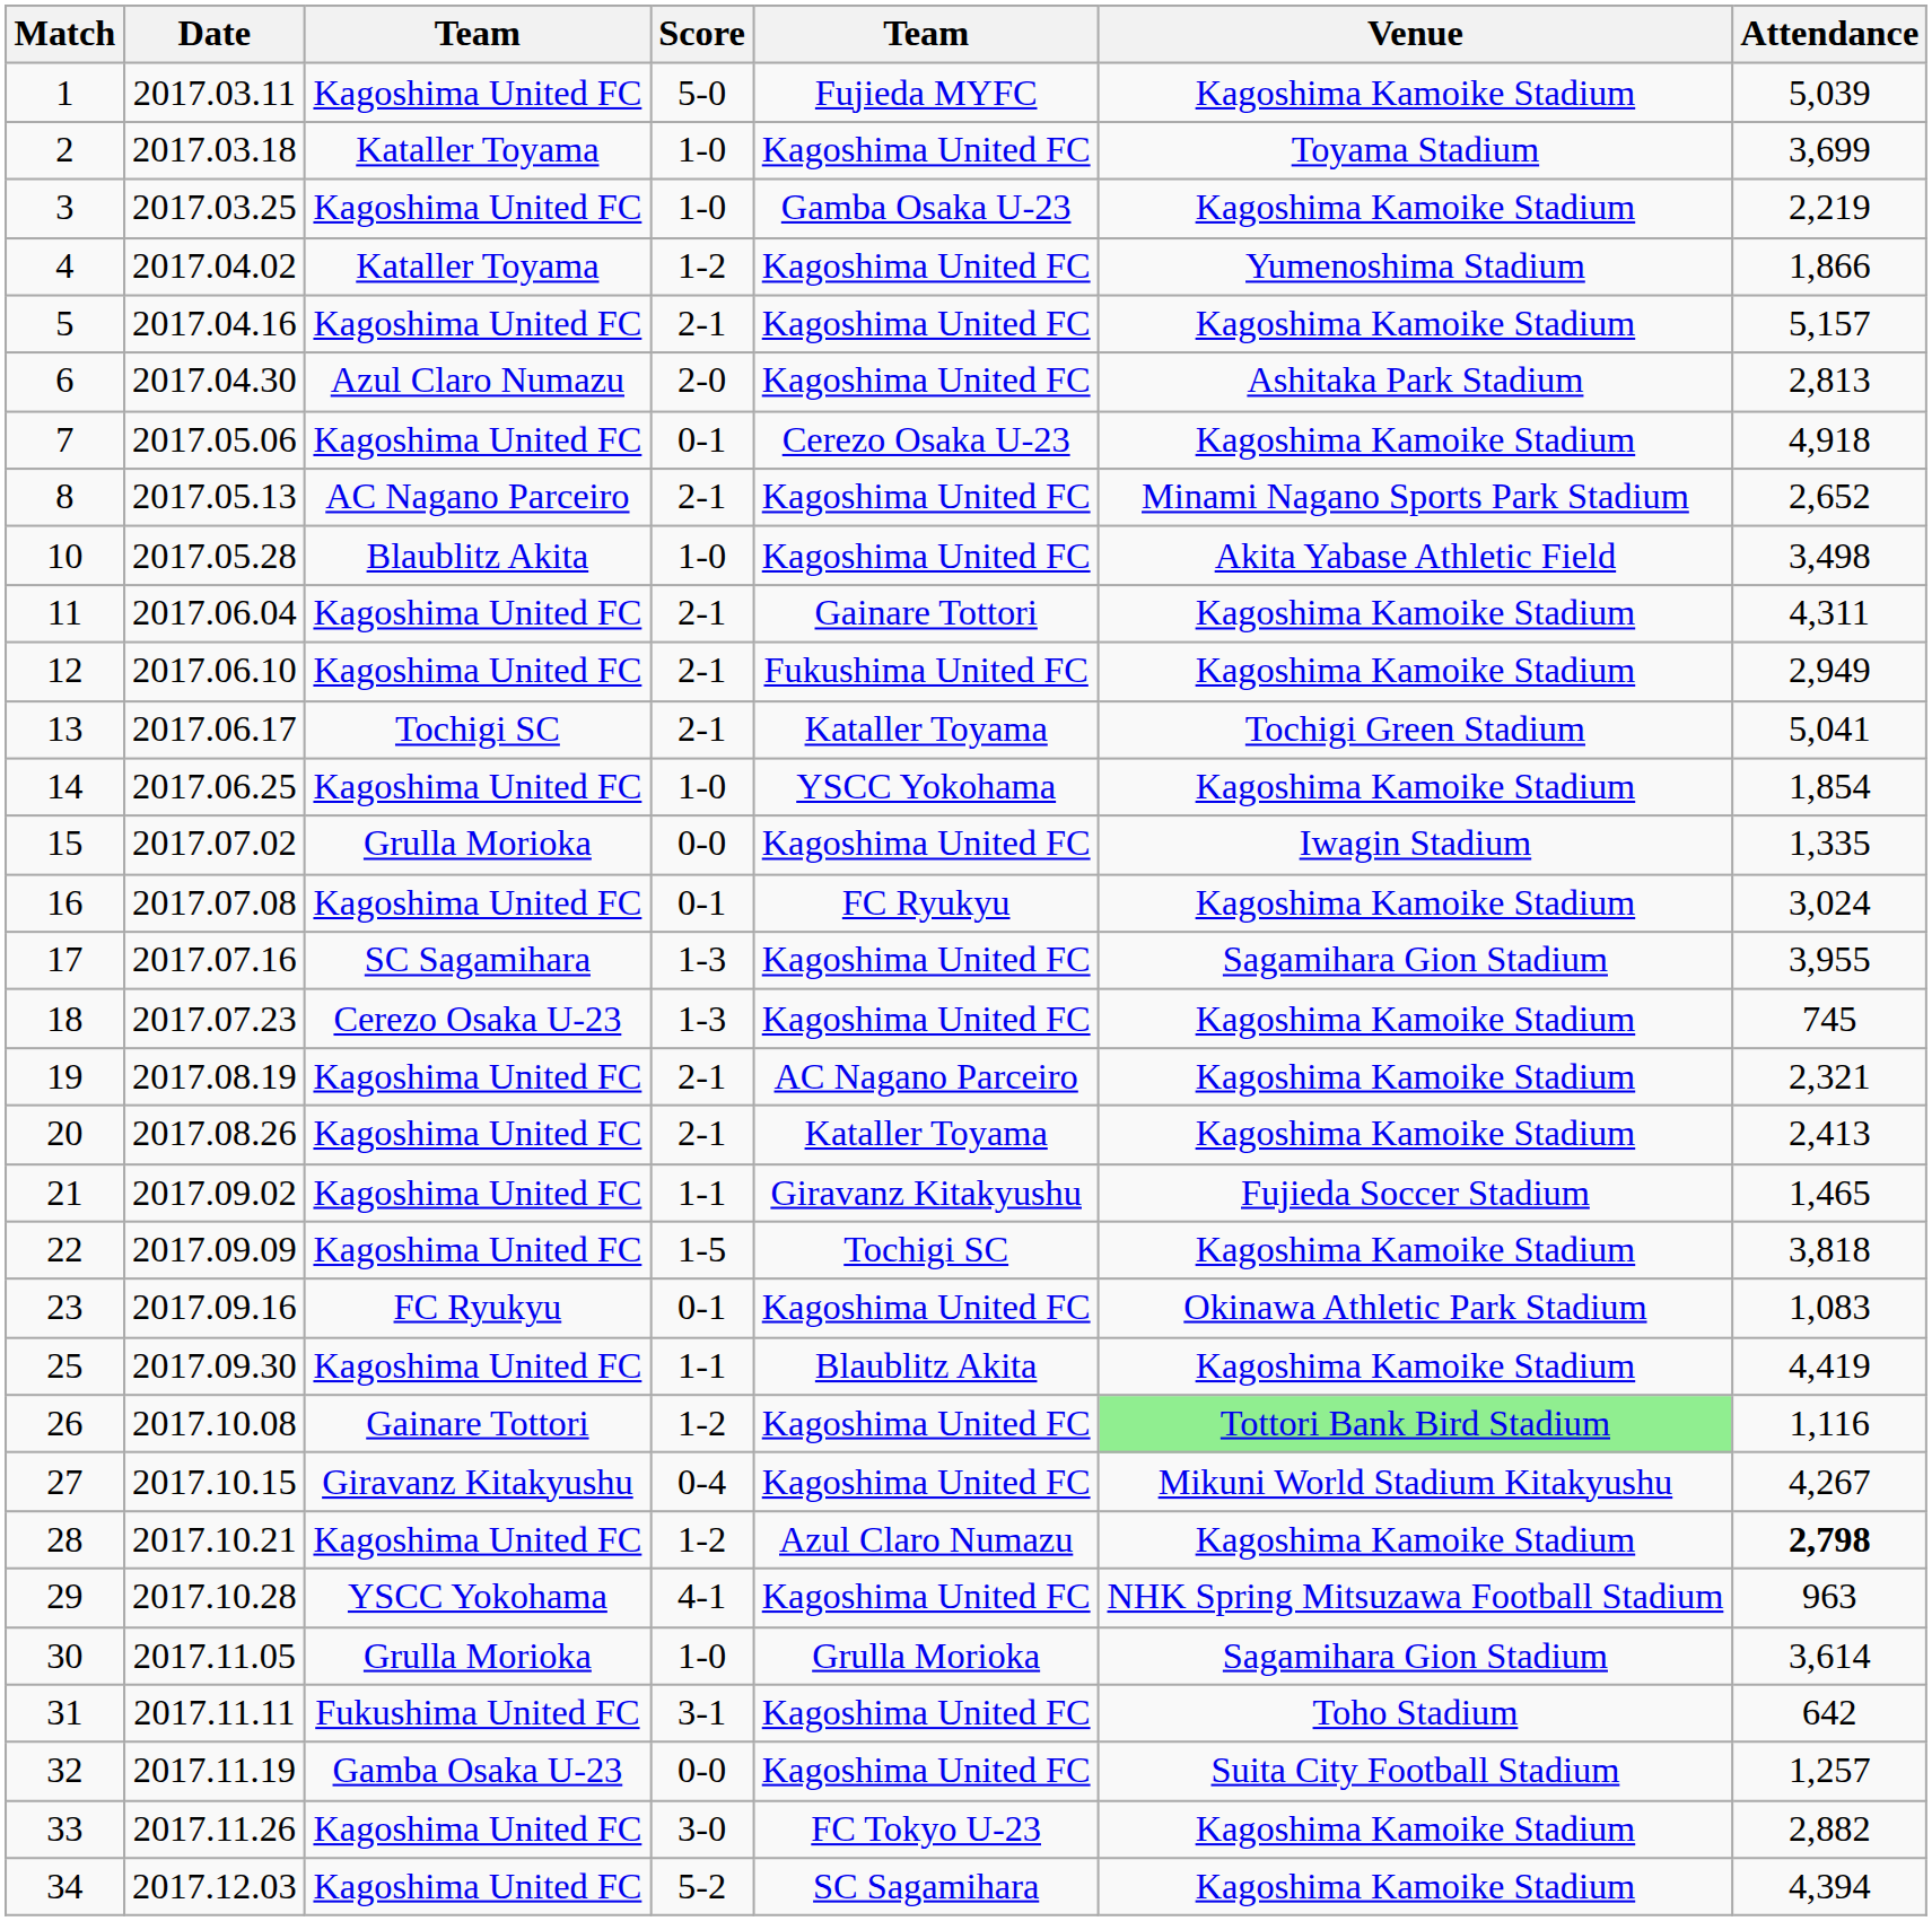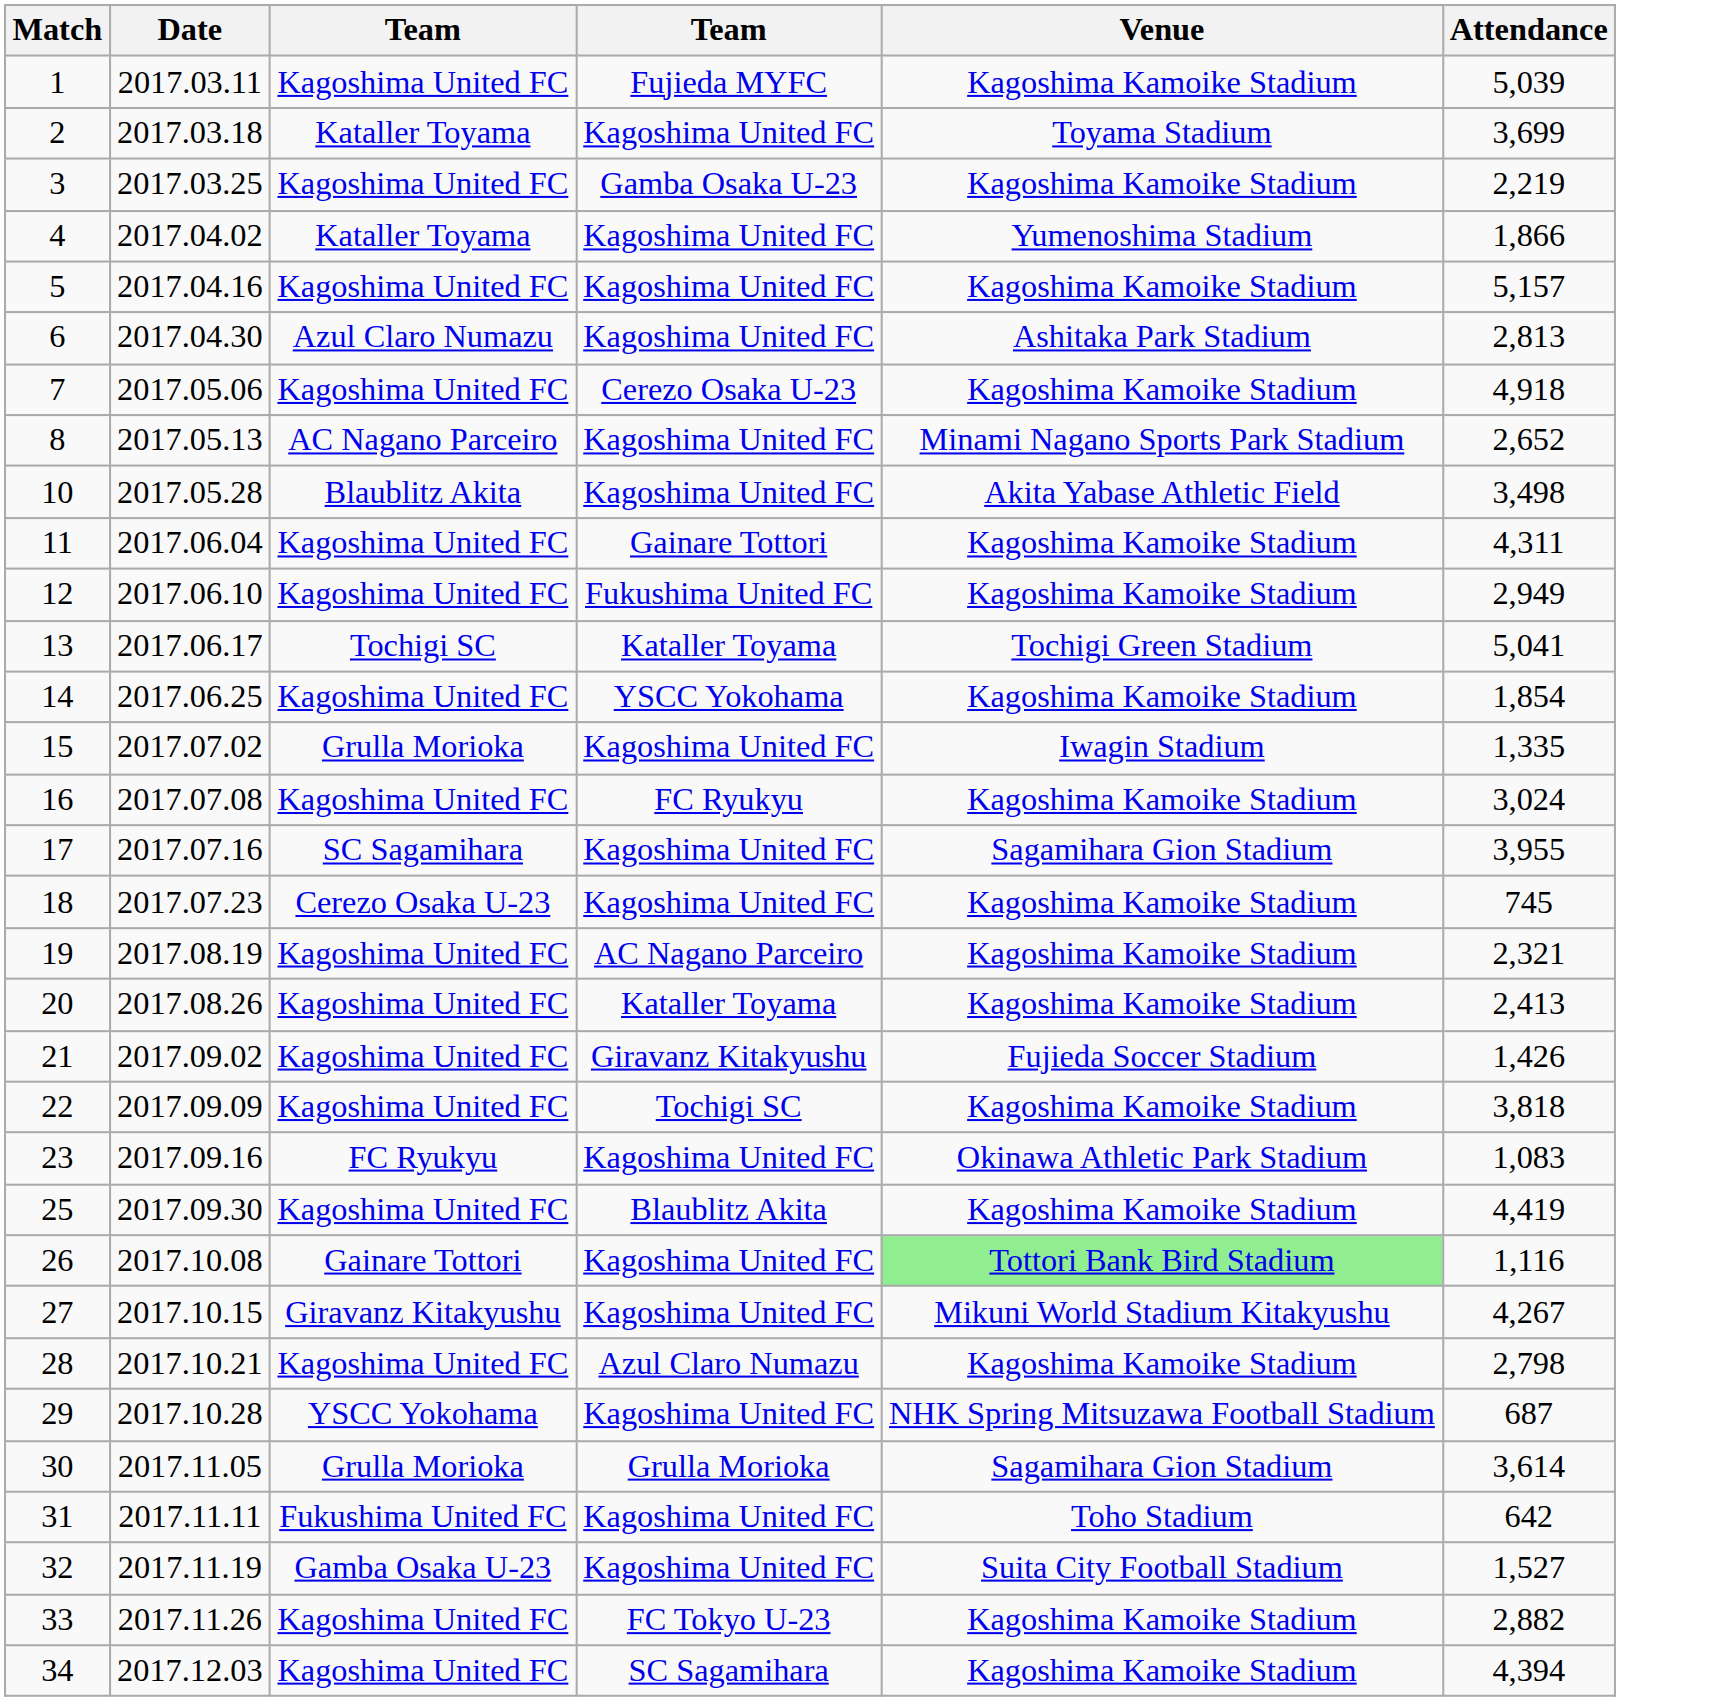 <table class="wikitable" style="text-align:center;">
 <tr>
 <th>Match</th>
 <th>Date</th>
 <th>Team</th>
-<th>Score</th>
 <th>Team</th>
 <th>Venue</th>
 <th>Attendance</th>
 </tr>
 <tr>
 <td>1</td>
 <td>2017.03.11</td>
 <td><a href='#'>Kagoshima United FC</a></td>
-<td>5-0</td>
 <td><a href='#'>Fujieda MYFC</a></td>
 <td><a href='#'>Kagoshima Kamoike Stadium</a></td>
 <td>5,039</td>
 </tr>
 <tr>
 <td>2</td>
 <td>2017.03.18</td>
 <td><a href='#'>Kataller Toyama</a></td>
-<td>1-0</td>
 <td><a href='#'>Kagoshima United FC</a></td>
 <td><a href='#'>Toyama Stadium</a></td>
 <td>3,699</td>
 </tr>
 <tr>
 <td>3</td>
 <td>2017.03.25</td>
 <td><a href='#'>Kagoshima United FC</a></td>
-<td>1-0</td>
 <td><a href='#'>Gamba Osaka U-23</a></td>
 <td><a href='#'>Kagoshima Kamoike Stadium</a></td>
 <td>2,219</td>
 </tr>
 <tr>
 <td>4</td>
 <td>2017.04.02</td>
 <td><a href='#'>Kataller Toyama</a></td>
-<td>1-2</td>
 <td><a href='#'>Kagoshima United FC</a></td>
 <td><a href='#'>Yumenoshima Stadium</a></td>
 <td>1,866</td>
 </tr>
 <tr>
 <td>5</td>
 <td>2017.04.16</td>
 <td><a href='#'>Kagoshima United FC</a></td>
-<td>2-1</td>
 <td><a href='#'>Kagoshima United FC</a></td>
 <td><a href='#'>Kagoshima Kamoike Stadium</a></td>
 <td>5,157</td>
 </tr>
 <tr>
 <td>6</td>
 <td>2017.04.30</td>
 <td><a href='#'>Azul Claro Numazu</a></td>
-<td>2-0</td>
 <td><a href='#'>Kagoshima United FC</a></td>
 <td><a href='#'>Ashitaka Park Stadium</a></td>
 <td>2,813</td>
 </tr>
 <tr>
 <td>7</td>
 <td>2017.05.06</td>
 <td><a href='#'>Kagoshima United FC</a></td>
-<td>0-1</td>
 <td><a href='#'>Cerezo Osaka U-23</a></td>
 <td><a href='#'>Kagoshima Kamoike Stadium</a></td>
 <td>4,918</td>
 </tr>
 <tr>
 <td>8</td>
 <td>2017.05.13</td>
 <td><a href='#'>AC Nagano Parceiro</a></td>
-<td>2-1</td>
 <td><a href='#'>Kagoshima United FC</a></td>
 <td><a href='#'>Minami Nagano Sports Park Stadium</a></td>
 <td>2,652</td>
 </tr>
 <tr>
 <td>10</td>
 <td>2017.05.28</td>
 <td><a href='#'>Blaublitz Akita</a></td>
-<td>1-0</td>
 <td><a href='#'>Kagoshima United FC</a></td>
 <td><a href='#'>Akita Yabase Athletic Field</a></td>
 <td>3,498</td>
 </tr>
 <tr>
 <td>11</td>
 <td>2017.06.04</td>
 <td><a href='#'>Kagoshima United FC</a></td>
-<td>2-1</td>
 <td><a href='#'>Gainare Tottori</a></td>
 <td><a href='#'>Kagoshima Kamoike Stadium</a></td>
 <td>4,311</td>
 </tr>
 <tr>
 <td>12</td>
 <td>2017.06.10</td>
 <td><a href='#'>Kagoshima United FC</a></td>
-<td>2-1</td>
 <td><a href='#'>Fukushima United FC</a></td>
 <td><a href='#'>Kagoshima Kamoike Stadium</a></td>
 <td>2,949</td>
 </tr>
 <tr>
 <td>13</td>
 <td>2017.06.17</td>
 <td><a href='#'>Tochigi SC</a></td>
-<td>2-1</td>
 <td><a href='#'>Kataller Toyama</a></td>
 <td><a href='#'>Tochigi Green Stadium</a></td>
 <td>5,041</td>
 </tr>
 <tr>
 <td>14</td>
 <td>2017.06.25</td>
 <td><a href='#'>Kagoshima United FC</a></td>
-<td>1-0</td>
 <td><a href='#'>YSCC Yokohama</a></td>
 <td><a href='#'>Kagoshima Kamoike Stadium</a></td>
 <td>1,854</td>
 </tr>
 <tr>
 <td>15</td>
 <td>2017.07.02</td>
 <td><a href='#'>Grulla Morioka</a></td>
-<td>0-0</td>
 <td><a href='#'>Kagoshima United FC</a></td>
 <td><a href='#'>Iwagin Stadium</a></td>
 <td>1,335</td>
 </tr>
 <tr>
 <td>16</td>
 <td>2017.07.08</td>
 <td><a href='#'>Kagoshima United FC</a></td>
-<td>0-1</td>
 <td><a href='#'>FC Ryukyu</a></td>
 <td><a href='#'>Kagoshima Kamoike Stadium</a></td>
 <td>3,024</td>
 </tr>
 <tr>
 <td>17</td>
 <td>2017.07.16</td>
 <td><a href='#'>SC Sagamihara</a></td>
-<td>1-3</td>
 <td><a href='#'>Kagoshima United FC</a></td>
 <td><a href='#'>Sagamihara Gion Stadium</a></td>
 <td>3,955</td>
 </tr>
 <tr>
 <td>18</td>
 <td>2017.07.23</td>
 <td><a href='#'>Cerezo Osaka U-23</a></td>
-<td>1-3</td>
 <td><a href='#'>Kagoshima United FC</a></td>
 <td><a href='#'>Kagoshima Kamoike Stadium</a></td>
 <td>745</td>
 </tr>
 <tr>
 <td>19</td>
 <td>2017.08.19</td>
 <td><a href='#'>Kagoshima United FC</a></td>
-<td>2-1</td>
 <td><a href='#'>AC Nagano Parceiro</a></td>
 <td><a href='#'>Kagoshima Kamoike Stadium</a></td>
 <td>2,321</td>
 </tr>
 <tr>
 <td>20</td>
 <td>2017.08.26</td>
 <td><a href='#'>Kagoshima United FC</a></td>
-<td>2-1</td>
 <td><a href='#'>Kataller Toyama</a></td>
 <td><a href='#'>Kagoshima Kamoike Stadium</a></td>
 <td>2,413</td>
 </tr>
 <tr>
 <td>21</td>
 <td>2017.09.02</td>
 <td><a href='#'>Kagoshima United FC</a></td>
-<td>1-1</td>
 <td><a href='#'>Giravanz Kitakyushu</a></td>
 <td><a href='#'>Fujieda Soccer Stadium</a></td>
-<td>1,465</td>
+<td>1,426</td>
 </tr>
 <tr>
 <td>22</td>
 <td>2017.09.09</td>
 <td><a href='#'>Kagoshima United FC</a></td>
-<td>1-5</td>
 <td><a href='#'>Tochigi SC</a></td>
 <td><a href='#'>Kagoshima Kamoike Stadium</a></td>
 <td>3,818</td>
 </tr>
 <tr>
 <td>23</td>
 <td>2017.09.16</td>
 <td><a href='#'>FC Ryukyu</a></td>
-<td>0-1</td>
 <td><a href='#'>Kagoshima United FC</a></td>
 <td><a href='#'>Okinawa Athletic Park Stadium</a></td>
 <td>1,083</td>
 </tr>
 <tr>
 <td>25</td>
 <td>2017.09.30</td>
 <td><a href='#'>Kagoshima United FC</a></td>
-<td>1-1</td>
 <td><a href='#'>Blaublitz Akita</a></td>
 <td><a href='#'>Kagoshima Kamoike Stadium</a></td>
 <td>4,419</td>
 </tr>
 <tr>
 <td>26</td>
 <td>2017.10.08</td>
 <td><a href='#'>Gainare Tottori</a></td>
-<td>1-2</td>
 <td><a href='#'>Kagoshima United FC</a></td>
 <td style="background: lightgreen;"><a href='#'>Tottori Bank Bird Stadium</a></td>
 <td>1,116</td>
 </tr>
 <tr>
 <td>27</td>
 <td>2017.10.15</td>
 <td><a href='#'>Giravanz Kitakyushu</a></td>
-<td>0-4</td>
 <td><a href='#'>Kagoshima United FC</a></td>
 <td><a href='#'>Mikuni World Stadium Kitakyushu</a></td>
 <td>4,267</td>
 </tr>
 <tr>
 <td>28</td>
 <td>2017.10.21</td>
 <td><a href='#'>Kagoshima United FC</a></td>
-<td>1-2</td>
 <td><a href='#'>Azul Claro Numazu</a></td>
 <td><a href='#'>Kagoshima Kamoike Stadium</a></td>
-<td><strong>2,798</strong></td>
+<td>2,798</td>
 </tr>
 <tr>
 <td>29</td>
 <td>2017.10.28</td>
 <td><a href='#'>YSCC Yokohama</a></td>
-<td>4-1</td>
 <td><a href='#'>Kagoshima United FC</a></td>
 <td><a href='#'>NHK Spring Mitsuzawa Football Stadium</a></td>
-<td>963</td>
+<td>687</td>
 </tr>
 <tr>
 <td>30</td>
 <td>2017.11.05</td>
 <td><a href='#'>Grulla Morioka</a></td>
-<td>1-0</td>
 <td><a href='#'>Grulla Morioka</a></td>
 <td><a href='#'>Sagamihara Gion Stadium</a></td>
 <td>3,614</td>
 </tr>
 <tr>
 <td>31</td>
 <td>2017.11.11</td>
 <td><a href='#'>Fukushima United FC</a></td>
-<td>3-1</td>
 <td><a href='#'>Kagoshima United FC</a></td>
 <td><a href='#'>Toho Stadium</a></td>
 <td>642</td>
 </tr>
 <tr>
 <td>32</td>
 <td>2017.11.19</td>
 <td><a href='#'>Gamba Osaka U-23</a></td>
-<td>0-0</td>
 <td><a href='#'>Kagoshima United FC</a></td>
 <td><a href='#'>Suita City Football Stadium</a></td>
-<td>1,257</td>
+<td>1,527</td>
 </tr>
 <tr>
 <td>33</td>
 <td>2017.11.26</td>
 <td><a href='#'>Kagoshima United FC</a></td>
-<td>3-0</td>
 <td><a href='#'>FC Tokyo U-23</a></td>
 <td><a href='#'>Kagoshima Kamoike Stadium</a></td>
 <td>2,882</td>
 </tr>
 <tr>
 <td>34</td>
 <td>2017.12.03</td>
 <td><a href='#'>Kagoshima United FC</a></td>
-<td>5-2</td>
 <td><a href='#'>SC Sagamihara</a></td>
 <td><a href='#'>Kagoshima Kamoike Stadium</a></td>
 <td>4,394</td>
 </tr>
 </table>
